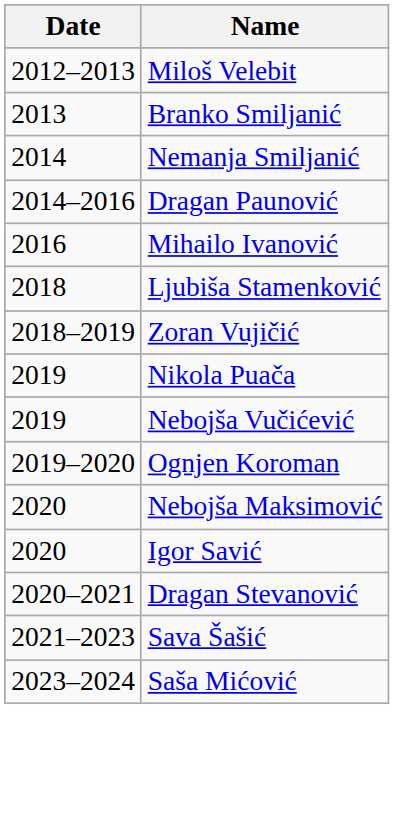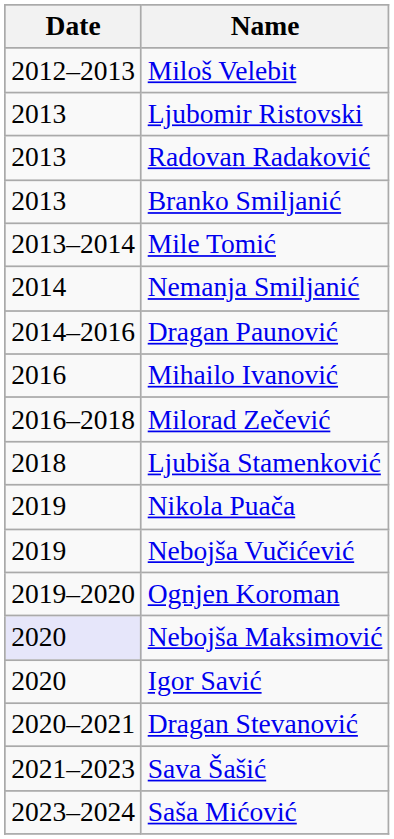 <table class="wikitable">
 <tr>
 <th>Date</th>
 <th>Name</th>
 </tr>
 <tr>
 <td>2012–2013</td>
 <td> <a href='#'>Miloš Velebit</a></td>
 </tr>
 <tr>
 <td>2013</td>
+<td> <a href='#'>Ljubomir Ristovski</a></td>
+</tr>
+<tr>
+<td>2013</td>
+<td> <a href='#'>Radovan Radaković</a></td>
+</tr>
+<tr>
+<td>2013</td>
 <td> <a href='#'>Branko Smiljanić</a></td>
+</tr>
+<tr>
+<td>2013–2014</td>
+<td> <a href='#'>Mile Tomić</a></td>
 </tr>
 <tr>
 <td>2014</td>
 <td> <a href='#'>Nemanja Smiljanić</a></td>
 </tr>
 <tr>
 <td>2014–2016</td>
 <td> <a href='#'>Dragan Paunović</a></td>
 </tr>
 <tr>
 <td>2016</td>
 <td> <a href='#'>Mihailo Ivanović</a></td>
 </tr>
 <tr>
+<td>2016–2018</td>
+<td> <a href='#'>Milorad Zečević</a></td>
+</tr>
+<tr>
 <td>2018</td>
 <td> <a href='#'>Ljubiša Stamenković</a></td>
-</tr>
-<tr>
-<td>2018–2019</td>
-<td> <a href='#'>Zoran Vujičić</a></td>
 </tr>
 <tr>
 <td>2019</td>
 <td> <a href='#'>Nikola Puača</a></td>
 </tr>
 <tr>
 <td>2019</td>
 <td> <a href='#'>Nebojša Vučićević</a></td>
 </tr>
 <tr>
 <td>2019–2020</td>
 <td> <a href='#'>Ognjen Koroman</a></td>
 </tr>
 <tr>
-<td>2020</td>
+<td style="background: lavender;">2020</td>
 <td> <a href='#'>Nebojša Maksimović</a></td>
 </tr>
 <tr>
 <td>2020</td>
 <td> <a href='#'>Igor Savić</a></td>
 </tr>
 <tr>
 <td>2020–2021</td>
 <td> <a href='#'>Dragan Stevanović</a></td>
 </tr>
 <tr>
 <td>2021–2023</td>
 <td> <a href='#'>Sava Šašić</a></td>
 </tr>
 <tr>
 <td>2023–2024</td>
 <td> <a href='#'>Saša Mićović</a></td>
 </tr>
 </table>
